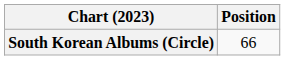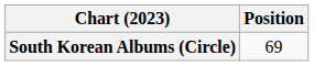 <table class="wikitable plainrowheaders" style="text-align:center">
 <tr>
 <th scope="col">Chart (2023)</th>
 <th scope="col">Position</th>
 </tr>
 <tr>
 <th scope="row">South Korean Albums (Circle)</th>
-<td>66</td>
+<td>69</td>
 </tr>
 </table>
